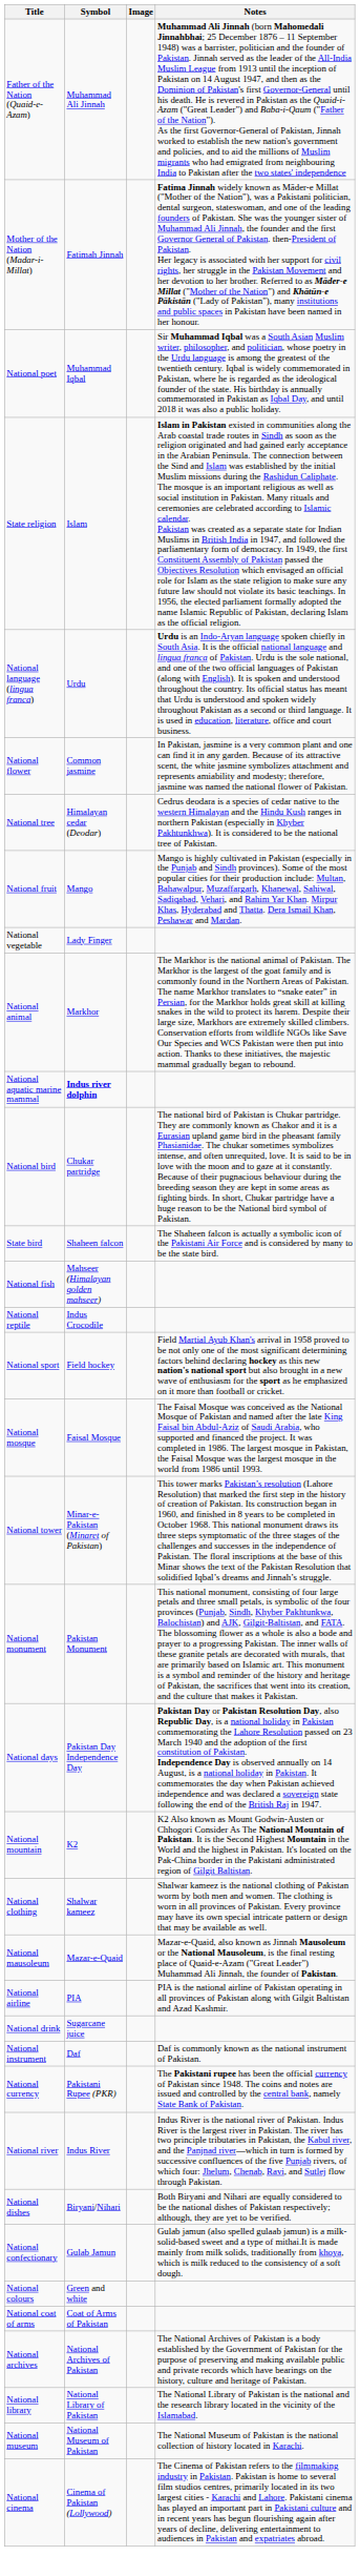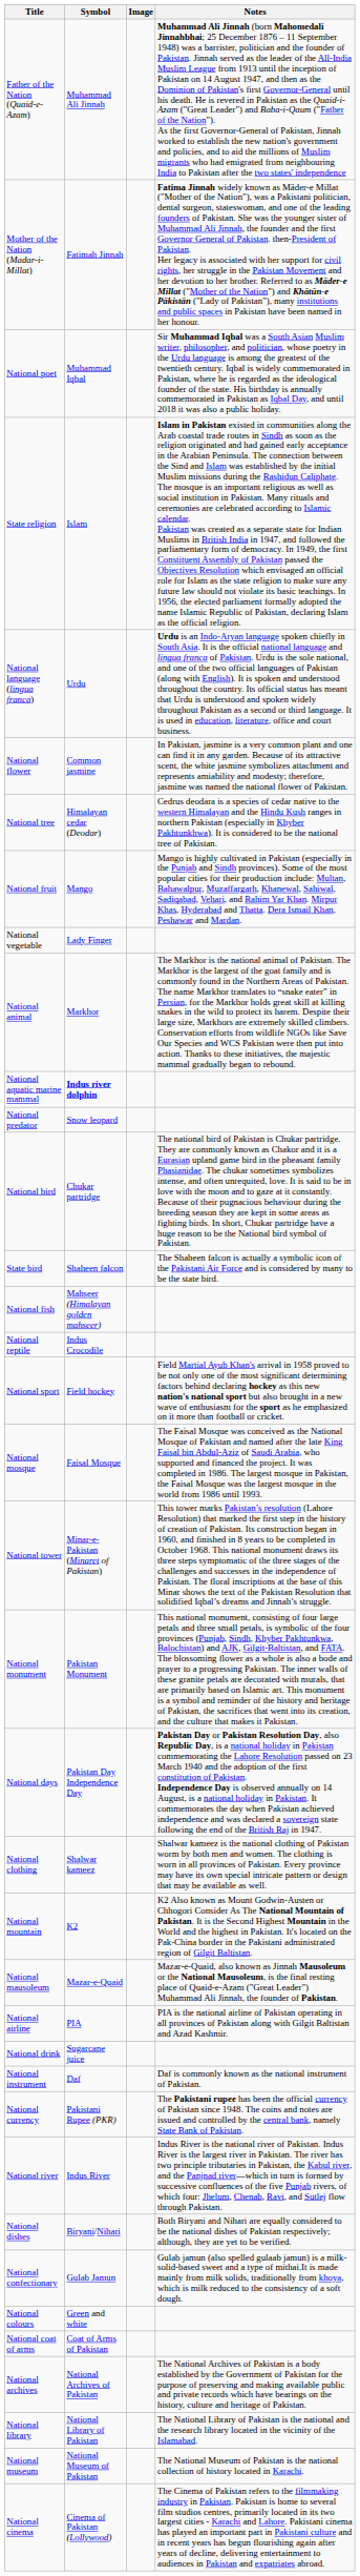 <table class="wikitable">
 <tr>
 <th>Title</th>
 <th>Symbol</th>
 <th>Image</th>
 <th>Notes</th>
 </tr>
 <tr>
 <td><a href='#'>Father of the Nation</a><br>(<em>Quaid-e-Azam</em>)</td>
 <td><a href='#'>Muhammad Ali Jinnah</a></td>
 <td></td>
 <td><strong>Muhammad Ali Jinnah</strong> (born <strong>Mahomedali Jinnahbhai</strong>; 25 December 1876 – 11 September 1948) was a barrister, politician and the founder of <a href='#'>Pakistan</a>. Jinnah served as the leader of the <a href='#'>All-India Muslim League</a> from 1913 until the inception of Pakistan on 14 August 1947, and then as the <a href='#'>Dominion of Pakistan</a>'s first <a href='#'>Governor-General</a> until his death. He is revered in Pakistan as the <em>Quaid-i-Azam</em> ("Great Leader") and <em>Baba-i-Qaum</em> ("<a href='#'>Father of the Nation</a>").<br>As the first Governor-General of Pakistan, Jinnah worked to establish the new nation's government and policies, and to aid the millions of <a href='#'>Muslim migrants</a> who had emigrated from neighbouring <a href='#'>India</a> to Pakistan after the <a href='#'>two states' independence</a></td>
 </tr>
 <tr>
 <td><a href='#'>Mother of the Nation</a><br>(<em>Madar-i-Millat</em>)</td>
 <td><a href='#'>Fatimah Jinnah</a></td>
 <td></td>
 <td><strong>Fatima Jinnah</strong> widely known as Māder-e Millat ("Mother of the Nation"), was a Pakistani politician, dental surgeon, stateswoman, and one of the leading <a href='#'>founders</a> of Pakistan. She was the younger sister of <a href='#'>Muhammad Ali Jinnah</a>, the founder and the first <a href='#'>Governor General of Pakistan</a>. then-<a href='#'>President of Pakistan</a>.<br>Her legacy is associated with her support for <a href='#'>civil rights</a>, her struggle in the <a href='#'>Pakistan Movement</a> and her devotion to her brother. Referred to as <strong><em>Māder-e Millat</em></strong> ("<a href='#'>Mother of the Nation</a>") and <strong><em>Khātūn-e Pākistān</em></strong> ("Lady of Pakistan"), many <a href='#'>institutions and public spaces</a> in Pakistan have been named in her honour.</td>
 </tr>
 <tr>
 <td><a href='#'>National poet</a></td>
 <td><a href='#'>Muhammad Iqbal</a></td>
 <td></td>
 <td>Sir <strong>Muhammad Iqbal</strong> was a <a href='#'>South Asian</a> <a href='#'>Muslim</a> <a href='#'>writer</a>, <a href='#'>philosopher</a>, and <a href='#'>politician</a>, whose poetry in the <a href='#'>Urdu language</a> is among the greatest of the twentieth century. Iqbal is widely commemorated in Pakistan, where he is regarded as the ideological founder of the state. His birthday is annually commemorated in Pakistan as <a href='#'>Iqbal Day</a>, and until 2018 it was also a public holiday.</td>
 </tr>
 <tr>
 <td><a href='#'>State religion</a></td>
 <td><a href='#'>Islam</a></td>
 <td></td>
 <td><strong>Islam in Pakistan</strong> existed in communities along the Arab coastal trade routes in <a href='#'>Sindh</a> as soon as the religion originated and had gained early acceptance in the Arabian Peninsula. The connection between the Sind and <a href='#'>Islam</a> was established by the initial Muslim missions during the <a href='#'>Rashidun Caliphate</a>. The mosque is an important religious as well as social institution in Pakistan. Many rituals and ceremonies are celebrated according to <a href='#'>Islamic calendar</a>.<br><a href='#'>Pakistan</a> was created as a separate state for Indian Muslims in <a href='#'>British India</a> in 1947, and followed the parliamentary form of democracy. In 1949, the first <a href='#'>Constituent Assembly of Pakistan</a> passed the <a href='#'>Objectives Resolution</a> which envisaged an official role for Islam as the state religion to make sure any future law should not violate its basic teachings. In 1956, the elected parliament formally adopted the name Islamic Republic of Pakistan, declaring Islam as the official religion.</td>
 </tr>
 <tr>
 <td><a href='#'>National language</a><br>(<em><a href='#'>lingua franca</a></em>)</td>
 <td><a href='#'>Urdu</a></td>
 <td></td>
 <td><strong>Urdu</strong> is an <a href='#'>Indo-Aryan language</a> spoken chiefly in <a href='#'>South Asia</a>. It is the official <a href='#'>national language</a> and <em><a href='#'>lingua franca</a></em> of <a href='#'>Pakistan</a>. Urdu is the sole national, and one of the two official languages of Pakistan (along with <a href='#'>English</a>). It is spoken and understood throughout the country. Its official status has meant that Urdu is understood and spoken widely throughout Pakistan as a second or third language. It is used in <a href='#'>education</a>, <a href='#'>literature</a>, office and court business.</td>
 </tr>
 <tr>
 <td><a href='#'>National flower</a></td>
 <td><a href='#'>Common jasmine</a></td>
 <td></td>
 <td>In Pakistan, jasmine is a very common plant and one can find it in any garden. Because of its attractive scent, the white jasmine symbolizes attachment and represents amiability and modesty; therefore, jasmine was named the national flower of Pakistan.</td>
 </tr>
 <tr>
 <td><a href='#'>National tree</a></td>
 <td><a href='#'>Himalayan cedar</a><br>(<em>Deodar</em>)</td>
 <td></td>
 <td>Cedrus deodara is a species of cedar native to the <a href='#'>western Himalayan</a> and the <a href='#'>Hindu Kush</a> ranges in northern Pakistan (especially in <a href='#'>Khyber Pakhtunkhwa</a>). It is considered to be the national tree of Pakistan.</td>
 </tr>
 <tr>
 <td><a href='#'>National fruit</a></td>
 <td><a href='#'>Mango</a></td>
 <td></td>
 <td>Mango is highly cultivated in Pakistan (especially in the <a href='#'>Punjab</a> and <a href='#'>Sindh</a> provinces). Some of the most popular cities for their production include: <a href='#'>Multan</a>, <a href='#'>Bahawalpur</a>, <a href='#'>Muzaffargarh</a>, <a href='#'>Khanewal</a>, <a href='#'>Sahiwal</a>, <a href='#'>Sadiqabad</a>, <a href='#'>Vehari</a>, and <a href='#'>Rahim Yar Khan</a>. <a href='#'>Mirpur Khas</a>, <a href='#'>Hyderabad</a> and <a href='#'>Thatta</a>. <a href='#'>Dera Ismail Khan</a>, <a href='#'>Peshawar</a> and <a href='#'>Mardan</a>.</td>
 </tr>
 <tr>
 <td>National vegetable</td>
 <td><a href='#'>Lady Finger</a></td>
 <td></td>
 <td></td>
 </tr>
 <tr>
 <td><a href='#'>National animal</a></td>
 <td><a href='#'>Markhor</a></td>
 <td></td>
 <td>The Markhor is the national animal of Pakistan. The Markhor is the largest of the goat family and is commonly found in the Northern Areas of Pakistan. The name Markhor translates to “snake eater” in <a href='#'>Persian</a>, for the Markhor holds great skill at killing snakes in the wild to protect its harem. Despite their large size, Markhors are extremely skilled climbers. Conservation efforts from wildlife NGOs like Save Our Species and WCS Pakistan were then put into action. Thanks to these initiatives, the majestic mammal gradually began to rebound.</td>
 </tr>
 <tr>
 <td><a href='#'>National aquatic marine mammal</a></td>
 <td><strong><a href='#'>Indus river dolphin</a></strong></td>
 <td></td>
 <td></td>
 </tr>
 <tr>
+<td><a href='#'>National predator</a></td>
+<td><a href='#'>Snow leopard</a></td>
+<td></td>
+<td></td>
+</tr>
+<tr>
 <td><a href='#'>National bird</a></td>
 <td><a href='#'>Chukar partridge</a></td>
 <td></td>
 <td>The national bird of Pakistan is Chukar partridge. They are commonly known as Chakor and it is a <a href='#'>Eurasian</a> upland game bird in the pheasant family <a href='#'>Phasianidae</a>. The chukar sometimes symbolizes intense, and often unrequited, love. It is said to be in love with the moon and to gaze at it constantly. Because of their pugnacious behaviour during the breeding season they are kept in some areas as fighting birds. In short, Chukar partridge have a huge reason to be the National bird symbol of Pakistan.</td>
 </tr>
 <tr>
 <td><a href='#'>State bird</a></td>
 <td><a href='#'>Shaheen falcon</a></td>
 <td></td>
 <td>The Shaheen falcon is actually a symbolic icon of the <a href='#'>Pakistani Air Force</a> and is considered by many to be the state bird.</td>
 </tr>
 <tr>
 <td><a href='#'>National fish</a></td>
 <td><a href='#'>Mahseer</a><br><em>(<a href='#'>Himalayan golden mahseer</a>)</em></td>
 <td></td>
 <td></td>
 </tr>
 <tr>
 <td><a href='#'>National reptile</a></td>
 <td><a href='#'>Indus Crocodile</a></td>
 <td></td>
 <td></td>
 </tr>
 <tr>
 <td><a href='#'>National sport</a></td>
 <td><a href='#'>Field hockey</a></td>
 <td></td>
 <td>Field <a href='#'>Martial Ayub Khan's</a> arrival in 1958 proved to be not only one of the most significant determining factors behind declaring <strong>hockey</strong> as this new <strong>nation's national sport</strong> but also brought in a new wave of enthusiasm for the <strong>sport</strong> as he emphasized on it more than football or cricket.</td>
 </tr>
 <tr>
 <td><a href='#'>National mosque</a></td>
 <td><a href='#'>Faisal Mosque</a></td>
 <td></td>
 <td>The Faisal Mosque was conceived as the National Mosque of Pakistan and named after the late <a href='#'>King Faisal bin Abdul-Aziz</a> of <a href='#'>Saudi Arabia</a>, who supported and financed the project. It was completed in 1986. The largest mosque in Pakistan, the Faisal Mosque was the largest mosque in the world from 1986 until 1993.</td>
 </tr>
 <tr>
 <td><a href='#'>National tower</a></td>
 <td><a href='#'>Minar-e-Pakistan</a> <br> (<em><a href='#'>Minaret</a> of Pakistan</em>)</td>
 <td></td>
 <td>This tower marks <a href='#'>Pakistan’s resolution</a> (Lahore Resolution) that marked the first step in the history of creation of Pakistan. Its construction began in 1960, and finished in 8 years to be completed in October 1968. This national monument draws its three steps symptomatic of the three stages of the challenges and successes in the independence of Pakistan. The floral inscriptions at the base of this Minar shows the text of the Pakistan Resolution that solidified Iqbal’s dreams and Jinnah’s struggle.</td>
 </tr>
 <tr>
 <td><a href='#'>National monument</a></td>
 <td><a href='#'>Pakistan Monument</a></td>
 <td></td>
 <td>This national monument, consisting of four large petals and three small petals, is symbolic of the four provinces (<a href='#'>Punjab</a>, <a href='#'>Sindh</a>, <a href='#'>Khyber Pakhtunkwa</a>, <a href='#'>Balochistan</a>) and <a href='#'>AJK</a>, <a href='#'>Gilgit-Baltistan</a>, and <a href='#'>FATA</a>. The blossoming flower as a whole is also a bode and prayer to a progressing Pakistan. The inner walls of these granite petals are decorated with murals, that are primarily based on Islamic art. This monument is a symbol and reminder of the history and heritage of Pakistan, the sacrifices that went into its creation, and the culture that makes it Pakistan.</td>
 </tr>
 <tr>
 <td><a href='#'>National days</a></td>
 <td><a href='#'>Pakistan Day</a> <br> <a href='#'>Independence Day</a></td>
 <td></td>
 <td><strong>Pakistan Day</strong> or <strong>Pakistan Resolution Day</strong>, also <strong>Republic Day</strong>, is a <a href='#'>national holiday</a> in <a href='#'>Pakistan</a> commemorating the <a href='#'>Lahore Resolution</a> passed on 23 March 1940 and the adoption of the first <a href='#'>constitution of Pakistan</a>.<br><strong>Independence Day</strong> is observed annually on 14 August, is a <a href='#'>national holiday</a> in <a href='#'>Pakistan</a>. It commemorates the day when Pakistan achieved independence and was declared a <a href='#'>sovereign</a> state following the end of the <a href='#'>British Raj</a> in 1947.</td>
 </tr>
 <tr>
+<td><a href='#'>National clothing</a></td>
+<td><a href='#'>Shalwar kameez</a></td>
+<td></td>
+<td>Shalwar kameez is the national clothing of Pakistan worm by both men and women. The clothing is worn in all provinces of Pakistan. Every province may have its own special intricate pattern or design that may be available as well.</td>
+</tr>
+<tr>
 <td><a href='#'>National mountain</a></td>
 <td><a href='#'>K2</a></td>
 <td></td>
 <td>K2 Also known as Mount Godwin-Austen or Chhogori Consider As The <strong>National Mountain of Pakistan</strong>. It is the Second Highest <strong>Mountain</strong> in the World and the highest in Pakistan. It's located on the Pak-China border in the Pakistani administrated region of <a href='#'>Gilgit Baltistan</a>.</td>
-</tr>
-<tr>
-<td><a href='#'>National clothing</a></td>
-<td><a href='#'>Shalwar kameez</a></td>
-<td></td>
-<td>Shalwar kameez is the national clothing of Pakistan worm by both men and women. The clothing is worn in all provinces of Pakistan. Every province may have its own special intricate pattern or design that may be available as well.</td>
 </tr>
 <tr>
 <td><a href='#'>National mausoleum</a></td>
 <td><a href='#'>Mazar-e-Quaid</a></td>
 <td></td>
 <td>Mazar-e-Quaid, also known as Jinnah <strong>Mausoleum</strong> or the <strong>National Mausoleum</strong>, is the final resting place of Quaid-e-Azam ("Great Leader") Muhammad Ali Jinnah, the founder of <strong>Pakistan</strong>.</td>
 </tr>
 <tr>
 <td><a href='#'>National airline</a></td>
 <td><a href='#'>PIA</a></td>
 <td></td>
 <td>PIA is the national airline of Pakistan operating in all provinces of Pakistan along with Gilgit Baltistan and Azad Kashmir.</td>
 </tr>
 <tr>
 <td><a href='#'>National drink</a></td>
 <td><a href='#'>Sugarcane juice</a></td>
 <td></td>
 <td></td>
 </tr>
 <tr>
 <td><a href='#'>National instrument</a></td>
 <td><a href='#'>Daf</a></td>
 <td></td>
 <td>Daf is commonly known as the national instrument of Pakistan.</td>
 </tr>
 <tr>
 <td><a href='#'>National currency</a></td>
 <td><a href='#'>Pakistani Rupee</a> <em>(PKR)</em> </td>
 <td></td>
 <td>The <strong>Pakistani rupee</strong> has been the official <a href='#'>currency</a> of Pakistan since 1948. The coins and notes are issued and controlled by the <a href='#'>central bank</a>, namely <a href='#'>State Bank of Pakistan</a>.</td>
 </tr>
 <tr>
 <td><a href='#'>National river</a></td>
 <td><a href='#'>Indus River</a></td>
 <td></td>
 <td>Indus River is the national river of Pakistan. Indus River is the largest river in Pakistan. The river has two principle tributaries in Pakistan, the <a href='#'>Kabul river</a>, and the <a href='#'>Panjnad river</a>—which in turn is formed by successive confluences of the five <a href='#'>Punjab</a> rivers, of which four: <a href='#'>Jhelum</a>, <a href='#'>Chenab</a>, <a href='#'>Ravi</a>, and <a href='#'>Sutlej</a> flow through Pakistan.</td>
 </tr>
 <tr>
 <td><a href='#'>National dishes</a></td>
 <td><a href='#'>Biryani</a>/<a href='#'>Nihari</a></td>
 <td><br></td>
 <td>Both Biryani and Nihari are equally considered to be the national dishes of Pakistan respectively; although, they are yet to be verified.</td>
 </tr>
 <tr>
 <td><a href='#'>National confectionary</a></td>
 <td><a href='#'>Gulab Jamun</a></td>
 <td></td>
 <td>Gulab jamun (also spelled gulaab jamun) is a milk-solid-based sweet and a type of mithai.It is made mainly from milk solids, traditionally from <a href='#'>khoya</a>, which is milk reduced to the consistency of a soft dough.</td>
 </tr>
 <tr>
 <td><a href='#'>National colours</a></td>
 <td><a href='#'>Green</a> and <a href='#'>white</a></td>
 <td></td>
 <td></td>
 </tr>
 <tr>
 <td><a href='#'>National coat of arms</a></td>
 <td><a href='#'>Coat of Arms of Pakistan</a></td>
 <td></td>
 <td></td>
 </tr>
 <tr>
 <td><a href='#'>National archives</a></td>
 <td><a href='#'>National Archives of Pakistan</a></td>
 <td></td>
 <td>The National Archives of Pakistan  is a body established by the Government of Pakistan for the purpose of preserving and making available public and private records which have bearings on the history, culture and heritage of Pakistan.</td>
 </tr>
 <tr>
 <td><a href='#'>National library</a></td>
 <td><a href='#'>National Library of Pakistan</a></td>
 <td></td>
 <td>The National Library of Pakistan is the national and the research library located in the vicinity of the <a href='#'>Islamabad</a>.</td>
 </tr>
 <tr>
 <td><a href='#'>National museum</a></td>
 <td><a href='#'>National Museum of Pakistan</a></td>
 <td></td>
 <td>The National Museum of Pakistan is the national collection of history located in <a href='#'>Karachi</a>.</td>
 </tr>
 <tr>
 <td><a href='#'>National cinema</a></td>
 <td><a href='#'>Cinema of Pakistan</a><br><em>(<a href='#'>Lollywood</a>)</em></td>
 <td></td>
 <td>The Cinema of Pakistan refers to the <a href='#'>filmmaking industry</a> in <a href='#'>Pakistan</a>. Pakistan is home to several film studios centres, primarily located in its two largest cities - <a href='#'>Karachi</a> and <a href='#'>Lahore</a>. Pakistani cinema has played an important part in <a href='#'>Pakistani culture</a> and in recent years has begun flourishing again after years of decline, delivering entertainment to audiences in <a href='#'>Pakistan</a> and <a href='#'>expatriates</a> abroad.</td>
 </tr>
 </table>
